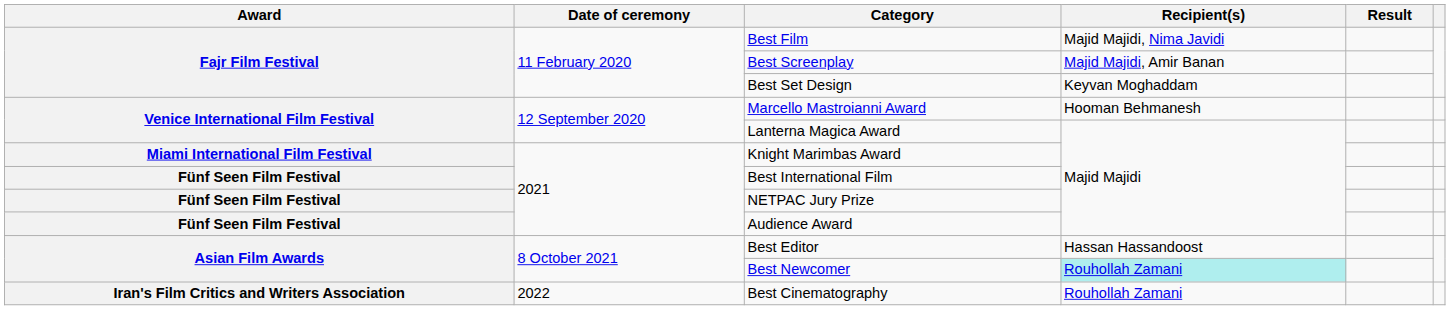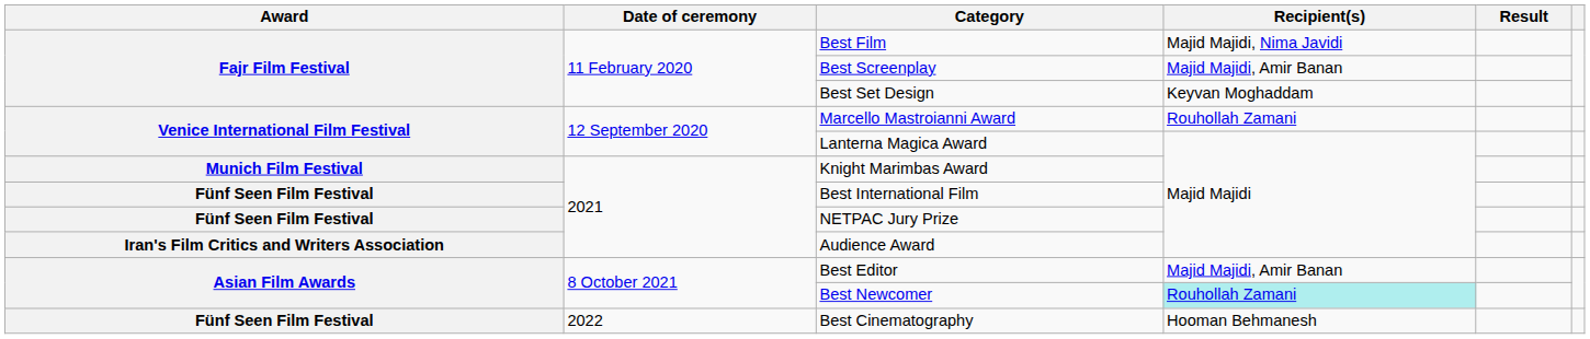 <table class="wikitable sortable plainrowheaders" style="width: 100%;">
 <tr>
 <th scope="col">Award</th>
 <th scope="col">Date of ceremony</th>
 <th scope="col">Category</th>
 <th scope="col">Recipient(s)</th>
 <th scope="col">Result</th>
 <th scope="col" class="unsortable"></th>
 </tr>
 <tr>
 <th scope="row" rowspan="3"><a href='#'>Fajr Film Festival</a></th>
 <td rowspan="3"><a href='#'>11 February 2020</a></td>
 <td><a href='#'>Best Film</a></td>
 <td>Majid Majidi, <a href='#'>Nima Javidi</a></td>
 <td></td>
 <td rowspan="3" style="text-align: center;"></td>
 </tr>
 <tr>
 <td><a href='#'>Best Screenplay</a></td>
 <td><a href='#'>Majid Majidi</a>, Amir Banan</td>
 <td></td>
 </tr>
 <tr>
 <td>Best Set Design</td>
 <td>Keyvan Moghaddam</td>
 <td></td>
 </tr>
 <tr>
 <th scope="row" rowspan="2"><a href='#'>Venice International Film Festival</a></th>
 <td rowspan="2"><a href='#'>12 September 2020</a></td>
 <td><a href='#'>Marcello Mastroianni Award</a></td>
-<td>Hooman Behmanesh</td>
+<td><a href='#'>Rouhollah Zamani</a></td>
 <td></td>
 <td></td>
 </tr>
 <tr>
 <td>Lanterna Magica Award</td>
 <td rowspan="5">Majid Majidi</td>
 <td></td>
 <td></td>
 </tr>
 <tr>
-<th scope="row"><a href='#'>Miami International Film Festival</a></th>
+<th scope="row"><a href='#'>Munich Film Festival</a></th>
 <td rowspan="4">2021</td>
 <td>Knight Marimbas Award</td>
 <td></td>
 <td></td>
 </tr>
 <tr>
 <th scope="row">Fünf Seen Film Festival</th>
 <td>Best International Film</td>
 <td></td>
 <td></td>
 </tr>
 <tr>
 <th scope="row">Fünf Seen Film Festival</th>
 <td>NETPAC Jury Prize</td>
 <td></td>
 <td></td>
 </tr>
 <tr>
-<th scope="row">Fünf Seen Film Festival</th>
+<th scope="row">Iran's Film Critics and Writers Association</th>
 <td>Audience Award</td>
 <td></td>
 <td></td>
 </tr>
 <tr>
 <th scope="row" rowspan="2"><a href='#'>Asian Film Awards</a></th>
 <td rowspan="2"><a href='#'>8 October 2021</a></td>
 <td>Best Editor</td>
-<td>Hassan Hassandoost</td>
+<td><a href='#'>Majid Majidi</a>, Amir Banan</td>
 <td></td>
 <td rowspan="2"></td>
 </tr>
 <tr>
 <td><a href='#'>Best Newcomer</a></td>
 <td style="background: paleturquoise;"><a href='#'>Rouhollah Zamani</a></td>
 <td></td>
 </tr>
 <tr>
-<th scope="row">Iran's Film Critics and Writers Association</th>
+<th scope="row">Fünf Seen Film Festival</th>
 <td>2022</td>
 <td>Best Cinematography</td>
-<td><a href='#'>Rouhollah Zamani</a></td>
+<td>Hooman Behmanesh</td>
 <td></td>
 <td></td>
 </tr>
 </table>
